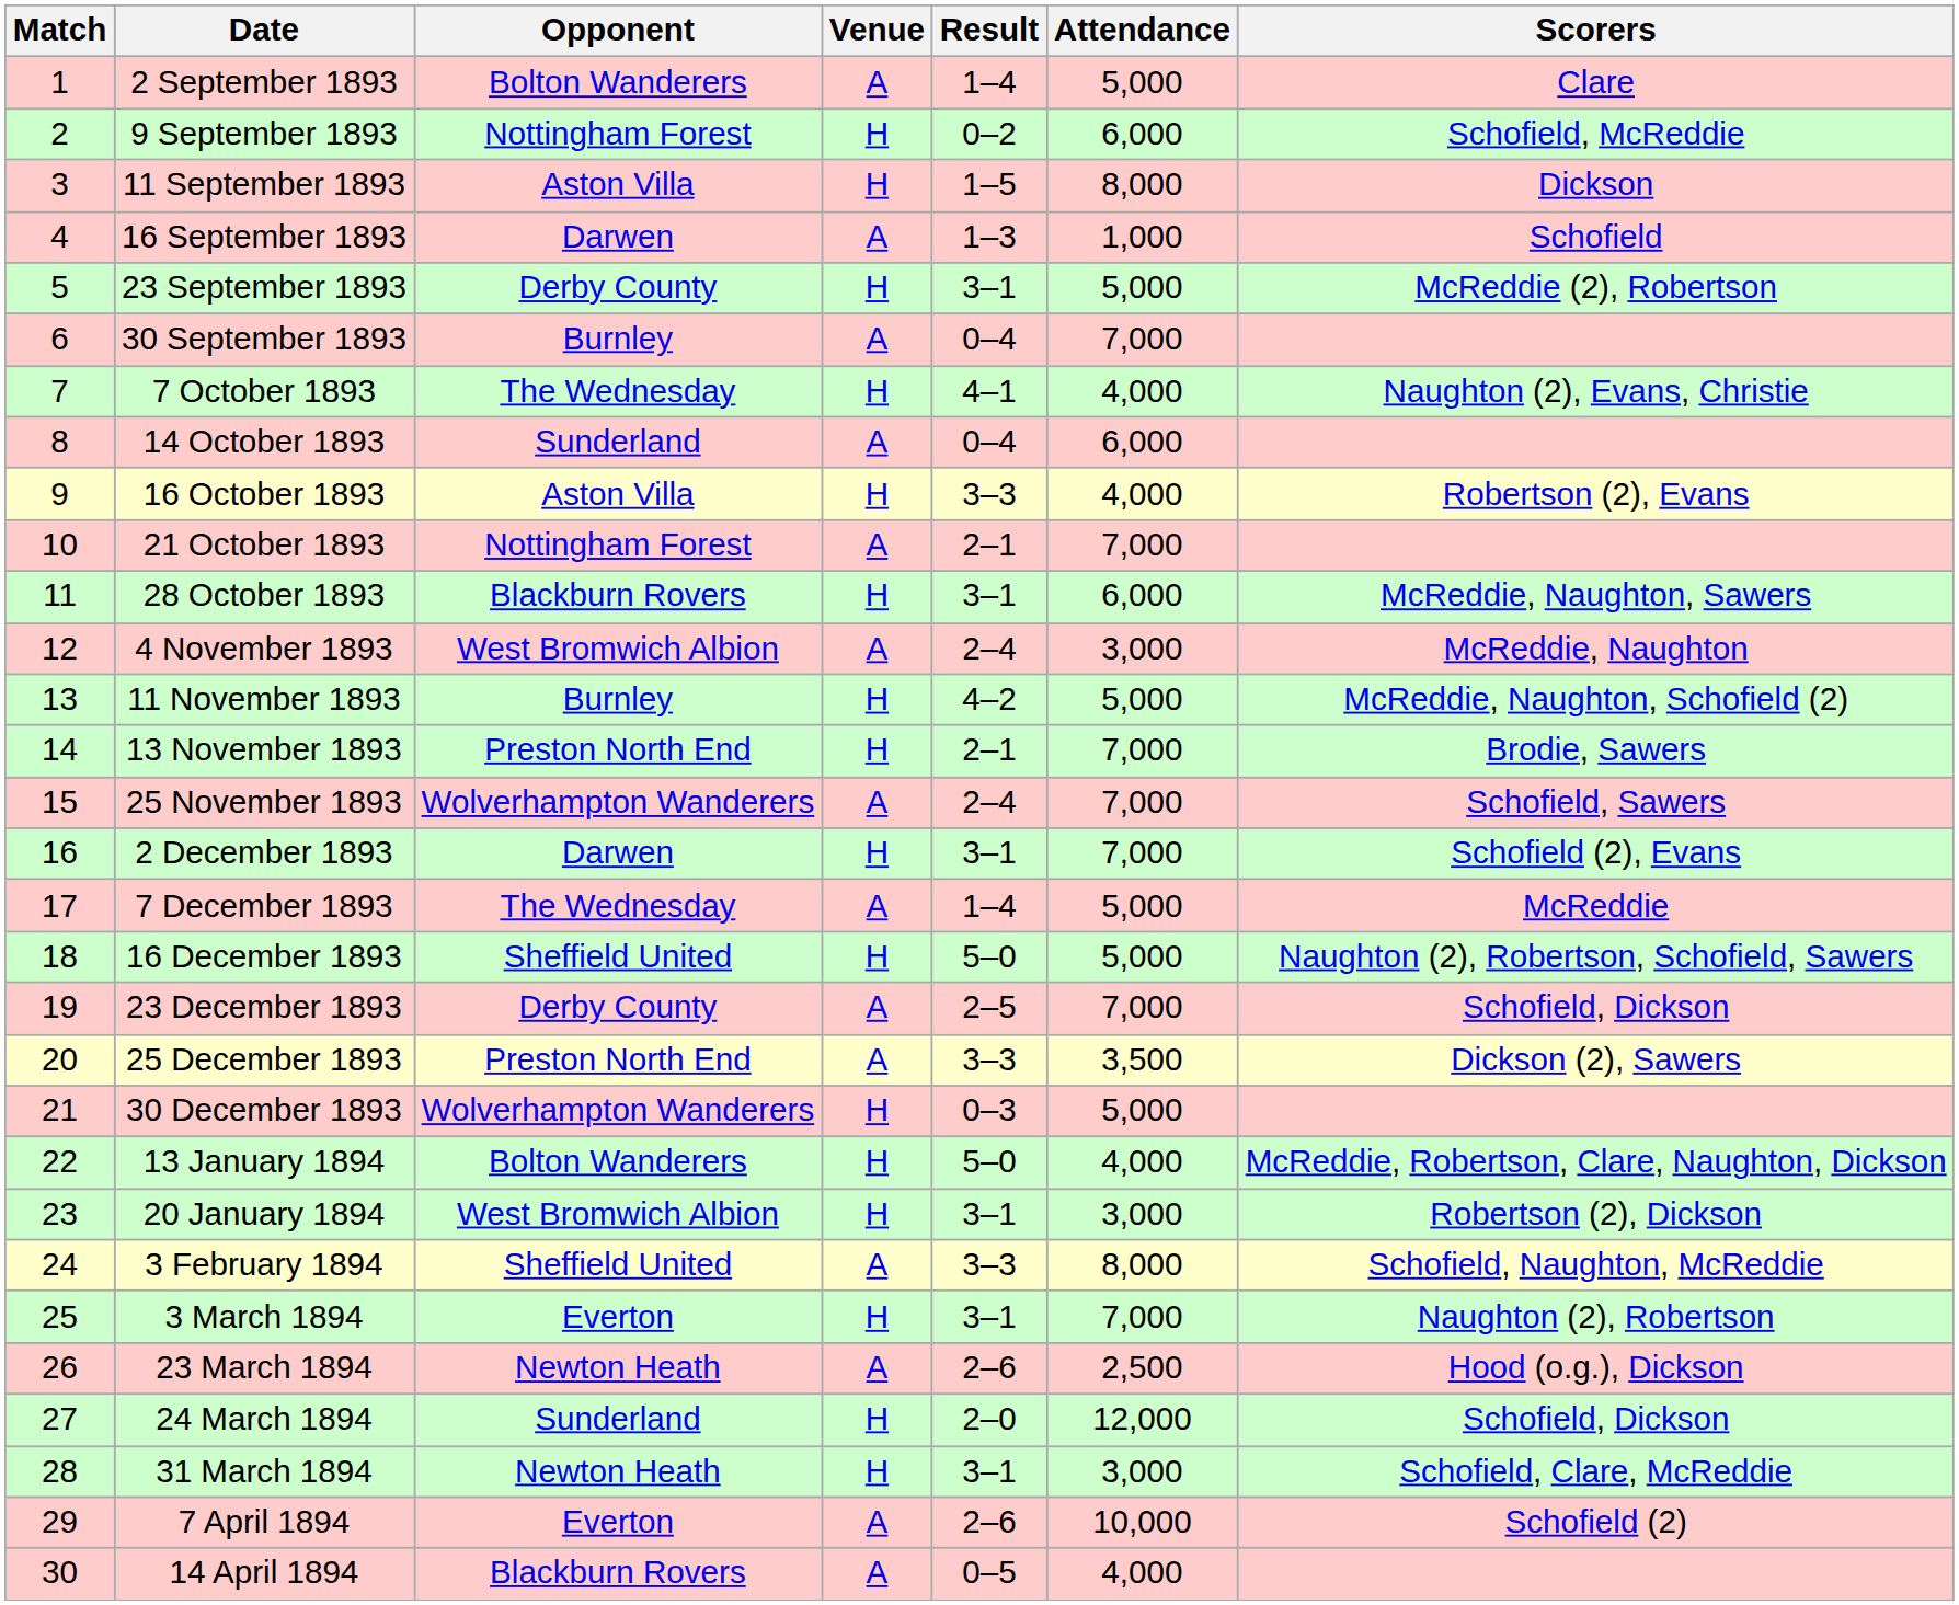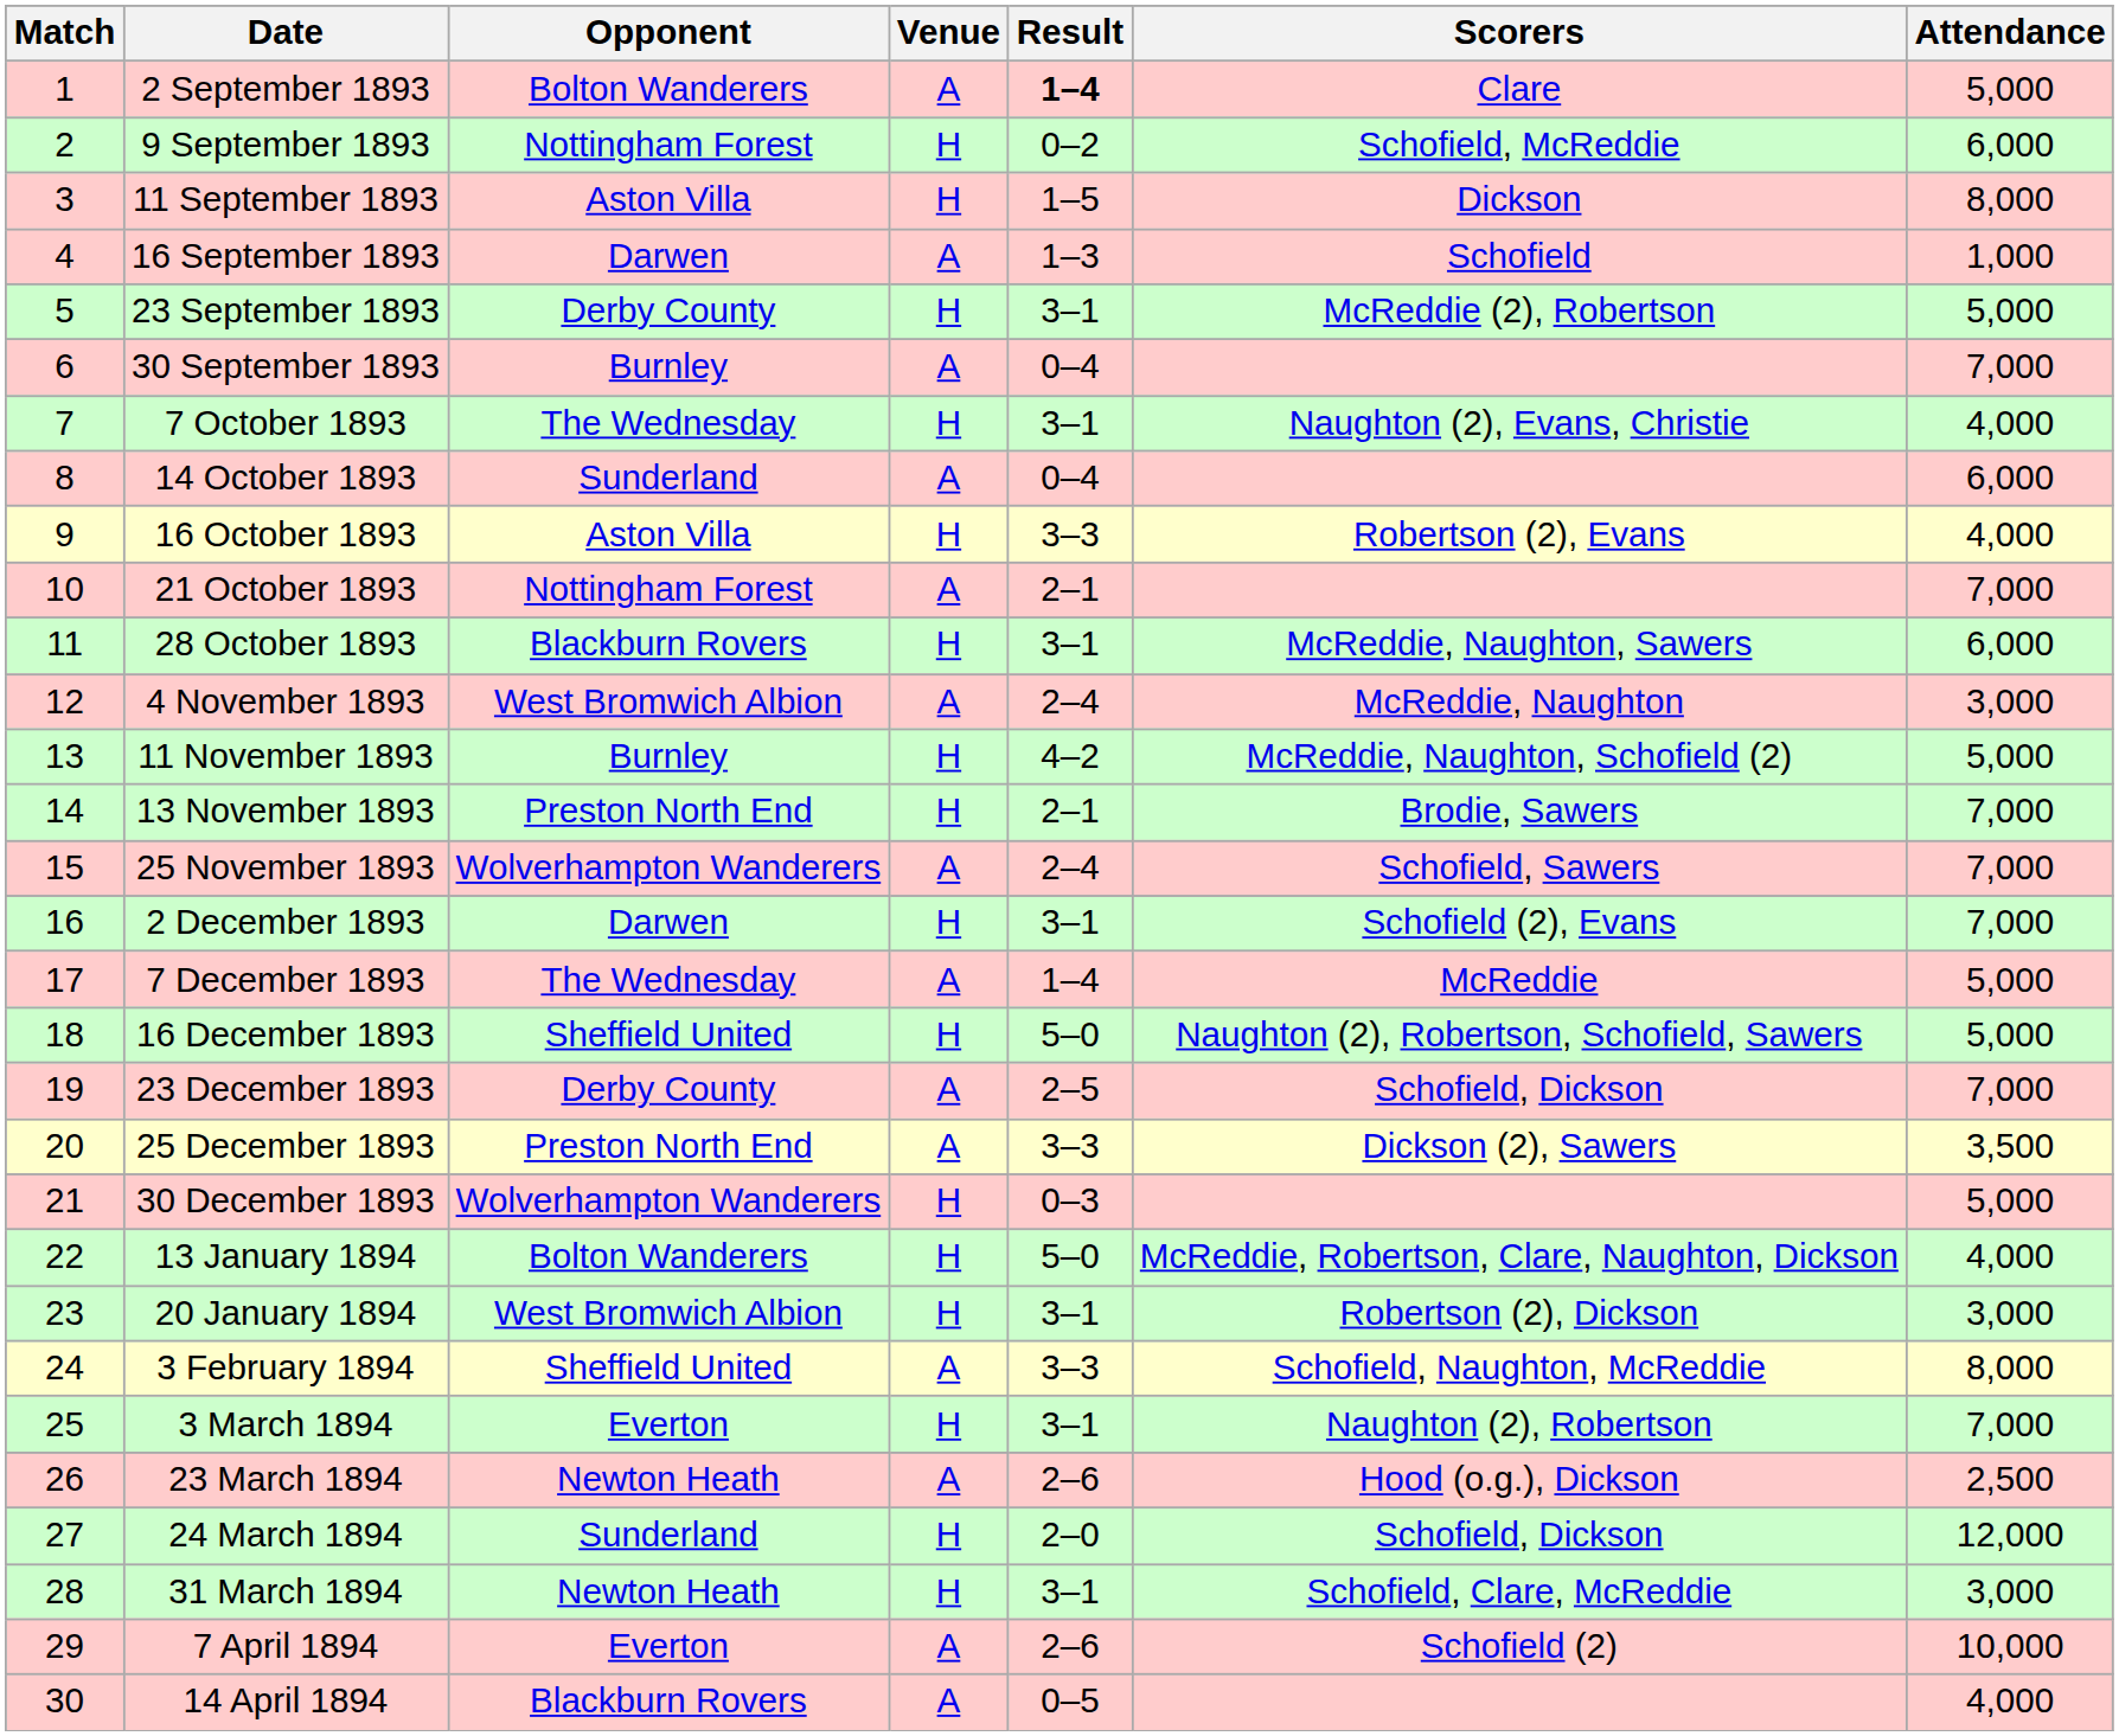 <table class="wikitable" style="font-size:100%; text-align:center">
 <tr>
 <th>Match</th>
 <th>Date</th>
 <th>Opponent</th>
 <th>Venue</th>
 <th>Result</th>
+<th>Scorers</th>
 <th>Attendance</th>
-<th>Scorers</th>
 </tr>
 <tr style="background-color: #FFCCCC;">
 <td>1</td>
 <td>2 September 1893</td>
 <td><a href='#'>Bolton Wanderers</a></td>
 <td><a href='#'>A</a></td>
-<td>1–4</td>
+<td><strong>1–4</strong></td>
+<td><a href='#'>Clare</a></td>
 <td>5,000</td>
-<td><a href='#'>Clare</a></td>
 </tr>
 <tr style="background-color: #CCFFCC;">
 <td>2</td>
 <td>9 September 1893</td>
 <td><a href='#'>Nottingham Forest</a></td>
 <td><a href='#'>H</a></td>
 <td>0–2</td>
+<td><a href='#'>Schofield</a>, <a href='#'>McReddie</a></td>
 <td>6,000</td>
-<td><a href='#'>Schofield</a>, <a href='#'>McReddie</a></td>
 </tr>
 <tr style="background-color: #FFCCCC;">
 <td>3</td>
 <td>11 September 1893</td>
 <td><a href='#'>Aston Villa</a></td>
 <td><a href='#'>H</a></td>
 <td>1–5</td>
+<td><a href='#'>Dickson</a></td>
 <td>8,000</td>
-<td><a href='#'>Dickson</a></td>
 </tr>
 <tr style="background-color: #FFCCCC;">
 <td>4</td>
 <td>16 September 1893</td>
 <td><a href='#'>Darwen</a></td>
 <td><a href='#'>A</a></td>
 <td>1–3</td>
+<td><a href='#'>Schofield</a></td>
 <td>1,000</td>
-<td><a href='#'>Schofield</a></td>
 </tr>
 <tr style="background-color: #CCFFCC;">
 <td>5</td>
 <td>23 September 1893</td>
 <td><a href='#'>Derby County</a></td>
 <td><a href='#'>H</a></td>
 <td>3–1</td>
+<td><a href='#'>McReddie</a> (2), <a href='#'>Robertson</a></td>
 <td>5,000</td>
-<td><a href='#'>McReddie</a> (2), <a href='#'>Robertson</a></td>
 </tr>
 <tr style="background-color: #FFCCCC;">
 <td>6</td>
 <td>30 September 1893</td>
 <td><a href='#'>Burnley</a></td>
 <td><a href='#'>A</a></td>
 <td>0–4</td>
+<td></td>
 <td>7,000</td>
-<td></td>
 </tr>
 <tr style="background-color: #CCFFCC;">
 <td>7</td>
 <td>7 October 1893</td>
 <td><a href='#'>The Wednesday</a></td>
 <td><a href='#'>H</a></td>
-<td>4–1</td>
+<td>3–1</td>
+<td><a href='#'>Naughton</a> (2), <a href='#'>Evans</a>, <a href='#'>Christie</a></td>
 <td>4,000</td>
-<td><a href='#'>Naughton</a> (2), <a href='#'>Evans</a>, <a href='#'>Christie</a></td>
 </tr>
 <tr style="background-color: #FFCCCC;">
 <td>8</td>
 <td>14 October 1893</td>
 <td><a href='#'>Sunderland</a></td>
 <td><a href='#'>A</a></td>
 <td>0–4</td>
+<td></td>
 <td>6,000</td>
-<td></td>
 </tr>
 <tr style="background-color: #FFFFCC;">
 <td>9</td>
 <td>16 October 1893</td>
 <td><a href='#'>Aston Villa</a></td>
 <td><a href='#'>H</a></td>
 <td>3–3</td>
+<td><a href='#'>Robertson</a> (2), <a href='#'>Evans</a></td>
 <td>4,000</td>
-<td><a href='#'>Robertson</a> (2), <a href='#'>Evans</a></td>
 </tr>
 <tr style="background-color: #FFCCCC;">
 <td>10</td>
 <td>21 October 1893</td>
 <td><a href='#'>Nottingham Forest</a></td>
 <td><a href='#'>A</a></td>
 <td>2–1</td>
+<td></td>
 <td>7,000</td>
-<td></td>
 </tr>
 <tr style="background-color: #CCFFCC;">
 <td>11</td>
 <td>28 October 1893</td>
 <td><a href='#'>Blackburn Rovers</a></td>
 <td><a href='#'>H</a></td>
 <td>3–1</td>
+<td><a href='#'>McReddie</a>, <a href='#'>Naughton</a>, <a href='#'>Sawers</a></td>
 <td>6,000</td>
-<td><a href='#'>McReddie</a>, <a href='#'>Naughton</a>, <a href='#'>Sawers</a></td>
 </tr>
 <tr style="background-color: #FFCCCC;">
 <td>12</td>
 <td>4 November 1893</td>
 <td><a href='#'>West Bromwich Albion</a></td>
 <td><a href='#'>A</a></td>
 <td>2–4</td>
+<td><a href='#'>McReddie</a>, <a href='#'>Naughton</a></td>
 <td>3,000</td>
-<td><a href='#'>McReddie</a>, <a href='#'>Naughton</a></td>
 </tr>
 <tr style="background-color: #CCFFCC;">
 <td>13</td>
 <td>11 November 1893</td>
 <td><a href='#'>Burnley</a></td>
 <td><a href='#'>H</a></td>
 <td>4–2</td>
+<td><a href='#'>McReddie</a>, <a href='#'>Naughton</a>, <a href='#'>Schofield</a> (2)</td>
 <td>5,000</td>
-<td><a href='#'>McReddie</a>, <a href='#'>Naughton</a>, <a href='#'>Schofield</a> (2)</td>
 </tr>
 <tr style="background-color: #CCFFCC;">
 <td>14</td>
 <td>13 November 1893</td>
 <td><a href='#'>Preston North End</a></td>
 <td><a href='#'>H</a></td>
 <td>2–1</td>
+<td><a href='#'>Brodie</a>, <a href='#'>Sawers</a></td>
 <td>7,000</td>
-<td><a href='#'>Brodie</a>, <a href='#'>Sawers</a></td>
 </tr>
 <tr style="background-color: #FFCCCC;">
 <td>15</td>
 <td>25 November 1893</td>
 <td><a href='#'>Wolverhampton Wanderers</a></td>
 <td><a href='#'>A</a></td>
 <td>2–4</td>
+<td><a href='#'>Schofield</a>, <a href='#'>Sawers</a></td>
 <td>7,000</td>
-<td><a href='#'>Schofield</a>, <a href='#'>Sawers</a></td>
 </tr>
 <tr style="background-color: #CCFFCC;">
 <td>16</td>
 <td>2 December 1893</td>
 <td><a href='#'>Darwen</a></td>
 <td><a href='#'>H</a></td>
 <td>3–1</td>
+<td><a href='#'>Schofield</a> (2), <a href='#'>Evans</a></td>
 <td>7,000</td>
-<td><a href='#'>Schofield</a> (2), <a href='#'>Evans</a></td>
 </tr>
 <tr style="background-color: #FFCCCC;">
 <td>17</td>
 <td>7 December 1893</td>
 <td><a href='#'>The Wednesday</a></td>
 <td><a href='#'>A</a></td>
 <td>1–4</td>
+<td><a href='#'>McReddie</a></td>
 <td>5,000</td>
-<td><a href='#'>McReddie</a></td>
 </tr>
 <tr style="background-color: #CCFFCC;">
 <td>18</td>
 <td>16 December 1893</td>
 <td><a href='#'>Sheffield United</a></td>
 <td><a href='#'>H</a></td>
 <td>5–0</td>
+<td><a href='#'>Naughton</a> (2), <a href='#'>Robertson</a>, <a href='#'>Schofield</a>, <a href='#'>Sawers</a></td>
 <td>5,000</td>
-<td><a href='#'>Naughton</a> (2), <a href='#'>Robertson</a>, <a href='#'>Schofield</a>, <a href='#'>Sawers</a></td>
 </tr>
 <tr style="background-color: #FFCCCC;">
 <td>19</td>
 <td>23 December 1893</td>
 <td><a href='#'>Derby County</a></td>
 <td><a href='#'>A</a></td>
 <td>2–5</td>
+<td><a href='#'>Schofield</a>, <a href='#'>Dickson</a></td>
 <td>7,000</td>
-<td><a href='#'>Schofield</a>, <a href='#'>Dickson</a></td>
 </tr>
 <tr style="background-color: #FFFFCC;">
 <td>20</td>
 <td>25 December 1893</td>
 <td><a href='#'>Preston North End</a></td>
 <td><a href='#'>A</a></td>
 <td>3–3</td>
+<td><a href='#'>Dickson</a> (2), <a href='#'>Sawers</a></td>
 <td>3,500</td>
-<td><a href='#'>Dickson</a> (2), <a href='#'>Sawers</a></td>
 </tr>
 <tr style="background-color: #FFCCCC;">
 <td>21</td>
 <td>30 December 1893</td>
 <td><a href='#'>Wolverhampton Wanderers</a></td>
 <td><a href='#'>H</a></td>
 <td>0–3</td>
+<td></td>
 <td>5,000</td>
-<td></td>
 </tr>
 <tr style="background-color: #CCFFCC;">
 <td>22</td>
 <td>13 January 1894</td>
 <td><a href='#'>Bolton Wanderers</a></td>
 <td><a href='#'>H</a></td>
 <td>5–0</td>
+<td><a href='#'>McReddie</a>, <a href='#'>Robertson</a>, <a href='#'>Clare</a>, <a href='#'>Naughton</a>, <a href='#'>Dickson</a></td>
 <td>4,000</td>
-<td><a href='#'>McReddie</a>, <a href='#'>Robertson</a>, <a href='#'>Clare</a>, <a href='#'>Naughton</a>, <a href='#'>Dickson</a></td>
 </tr>
 <tr style="background-color: #CCFFCC;">
 <td>23</td>
 <td>20 January 1894</td>
 <td><a href='#'>West Bromwich Albion</a></td>
 <td><a href='#'>H</a></td>
 <td>3–1</td>
+<td><a href='#'>Robertson</a> (2), <a href='#'>Dickson</a></td>
 <td>3,000</td>
-<td><a href='#'>Robertson</a> (2), <a href='#'>Dickson</a></td>
 </tr>
 <tr style="background-color: #FFFFCC;">
 <td>24</td>
 <td>3 February 1894</td>
 <td><a href='#'>Sheffield United</a></td>
 <td><a href='#'>A</a></td>
 <td>3–3</td>
+<td><a href='#'>Schofield</a>, <a href='#'>Naughton</a>, <a href='#'>McReddie</a></td>
 <td>8,000</td>
-<td><a href='#'>Schofield</a>, <a href='#'>Naughton</a>, <a href='#'>McReddie</a></td>
 </tr>
 <tr style="background-color: #CCFFCC;">
 <td>25</td>
 <td>3 March 1894</td>
 <td><a href='#'>Everton</a></td>
 <td><a href='#'>H</a></td>
 <td>3–1</td>
+<td><a href='#'>Naughton</a> (2), <a href='#'>Robertson</a></td>
 <td>7,000</td>
-<td><a href='#'>Naughton</a> (2), <a href='#'>Robertson</a></td>
 </tr>
 <tr style="background-color: #FFCCCC;">
 <td>26</td>
 <td>23 March 1894</td>
 <td><a href='#'>Newton Heath</a></td>
 <td><a href='#'>A</a></td>
 <td>2–6</td>
+<td><a href='#'>Hood</a> (o.g.), <a href='#'>Dickson</a></td>
 <td>2,500</td>
-<td><a href='#'>Hood</a> (o.g.), <a href='#'>Dickson</a></td>
 </tr>
 <tr style="background-color: #CCFFCC;">
 <td>27</td>
 <td>24 March 1894</td>
 <td><a href='#'>Sunderland</a></td>
 <td><a href='#'>H</a></td>
 <td>2–0</td>
+<td><a href='#'>Schofield</a>, <a href='#'>Dickson</a></td>
 <td>12,000</td>
-<td><a href='#'>Schofield</a>, <a href='#'>Dickson</a></td>
 </tr>
 <tr style="background-color: #CCFFCC;">
 <td>28</td>
 <td>31 March 1894</td>
 <td><a href='#'>Newton Heath</a></td>
 <td><a href='#'>H</a></td>
 <td>3–1</td>
+<td><a href='#'>Schofield</a>, <a href='#'>Clare</a>, <a href='#'>McReddie</a></td>
 <td>3,000</td>
-<td><a href='#'>Schofield</a>, <a href='#'>Clare</a>, <a href='#'>McReddie</a></td>
 </tr>
 <tr style="background-color: #FFCCCC;">
 <td>29</td>
 <td>7 April 1894</td>
 <td><a href='#'>Everton</a></td>
 <td><a href='#'>A</a></td>
 <td>2–6</td>
+<td><a href='#'>Schofield</a> (2)</td>
 <td>10,000</td>
-<td><a href='#'>Schofield</a> (2)</td>
 </tr>
 <tr style="background-color: #FFCCCC;">
 <td>30</td>
 <td>14 April 1894</td>
 <td><a href='#'>Blackburn Rovers</a></td>
 <td><a href='#'>A</a></td>
 <td>0–5</td>
+<td></td>
 <td>4,000</td>
-<td></td>
 </tr>
 </table>
